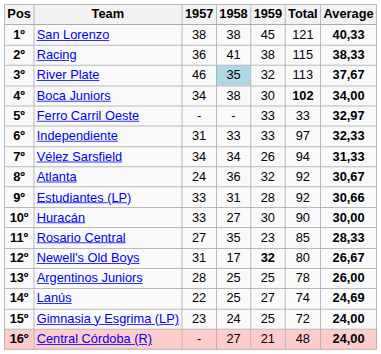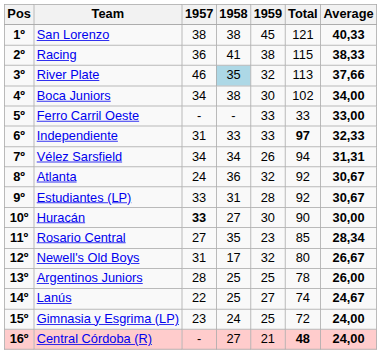 <table class="wikitable sortable">
 <tr>
 <th>Pos</th>
 <th>Team</th>
 <th>1957</th>
 <th>1958</th>
 <th>1959</th>
 <th>Total</th>
 <th>Average</th>
 </tr>
 <tr bgcolor=#EFEFEF>
 </tr>
 <tr align=center>
 <td><strong>1º</strong></td>
 <td style="text-align:left;"><a href='#'>San Lorenzo</a></td>
 <td>38</td>
 <td>38</td>
 <td>45</td>
 <td>121</td>
 <td><strong>40,33</strong></td>
 </tr>
 <tr align=center>
 <td><strong>2º</strong></td>
 <td style="text-align:left;"><a href='#'>Racing</a></td>
 <td>36</td>
 <td>41</td>
 <td>38</td>
 <td>115</td>
 <td><strong>38,33</strong></td>
 </tr>
 <tr align=center>
 <td><strong>3º</strong></td>
 <td style="text-align:left;"><a href='#'>River Plate</a></td>
 <td>46</td>
 <td style="background: lightblue;">35</td>
 <td>32</td>
 <td>113</td>
-<td><strong>37,67</strong></td>
+<td><strong>37,66</strong></td>
 </tr>
 <tr align=center>
 <td><strong>4º</strong></td>
 <td style="text-align:left;"><a href='#'>Boca Juniors</a></td>
 <td>34</td>
 <td>38</td>
 <td>30</td>
-<td><strong>102</strong></td>
+<td>102</td>
 <td><strong>34,00</strong></td>
 </tr>
 <tr align=center>
 <td><strong>5º</strong></td>
 <td style="text-align:left;"><a href='#'>Ferro Carril Oeste</a></td>
 <td>-</td>
 <td>-</td>
 <td>33</td>
 <td>33</td>
-<td><strong>32,97</strong></td>
+<td><strong>33,00</strong></td>
 </tr>
 <tr align=center>
 <td><strong>6º</strong></td>
 <td style="text-align:left;"><a href='#'>Independiente</a></td>
 <td>31</td>
 <td>33</td>
 <td>33</td>
-<td>97</td>
+<td><strong>97</strong></td>
 <td><strong>32,33</strong></td>
 </tr>
 <tr align=center>
 <td><strong>7º</strong></td>
 <td style="text-align:left;"><a href='#'>Vélez Sarsfield</a></td>
 <td>34</td>
 <td>34</td>
 <td>26</td>
 <td>94</td>
-<td><strong>31,33</strong></td>
+<td><strong>31,31</strong></td>
 </tr>
 <tr align=center>
 <td><strong>8º</strong></td>
 <td style="text-align:left;"><a href='#'>Atlanta</a></td>
 <td>24</td>
 <td>36</td>
 <td>32</td>
 <td>92</td>
 <td><strong>30,67</strong></td>
 </tr>
 <tr align=center>
 <td><strong>9º</strong></td>
 <td style="text-align:left;"><a href='#'>Estudiantes (LP)</a></td>
 <td>33</td>
 <td>31</td>
 <td>28</td>
 <td>92</td>
-<td><strong>30,66</strong></td>
+<td><strong>30,67</strong></td>
 </tr>
 <tr align=center>
 <td><strong>10º</strong></td>
 <td style="text-align:left;"><a href='#'>Huracán</a></td>
-<td>33</td>
+<td><strong>33</strong></td>
 <td>27</td>
 <td>30</td>
 <td>90</td>
 <td><strong>30,00</strong></td>
 </tr>
 <tr align=center>
 <td><strong>11º</strong></td>
 <td style="text-align:left;"><a href='#'>Rosario Central</a></td>
 <td>27</td>
 <td>35</td>
 <td>23</td>
 <td>85</td>
-<td><strong>28,33</strong></td>
+<td><strong>28,34</strong></td>
 </tr>
 <tr align=center>
 <td><strong>12º</strong></td>
 <td style="text-align:left;"><a href='#'>Newell's Old Boys</a></td>
 <td>31</td>
 <td>17</td>
-<td><strong>32</strong></td>
+<td>32</td>
 <td>80</td>
 <td><strong>26,67</strong></td>
 </tr>
 <tr align=center>
 <td><strong>13º</strong></td>
 <td style="text-align:left;"><a href='#'>Argentinos Juniors</a></td>
 <td>28</td>
 <td>25</td>
 <td>25</td>
 <td>78</td>
 <td><strong>26,00</strong></td>
 </tr>
 <tr align=center>
 <td><strong>14º</strong></td>
 <td style="text-align:left;"><a href='#'>Lanús</a></td>
 <td>22</td>
 <td>25</td>
 <td>27</td>
 <td>74</td>
-<td><strong>24,69</strong></td>
+<td><strong>24,67</strong></td>
 </tr>
 <tr align=center>
 <td><strong>15º</strong></td>
 <td style="text-align:left;"><a href='#'>Gimnasia y Esgrima (LP)</a></td>
 <td>23</td>
 <td>24</td>
 <td>25</td>
 <td>72</td>
 <td><strong>24,00</strong></td>
 </tr>
 <tr align=center bgcolor=#FFCCCC>
 <td><strong>16º</strong></td>
 <td style="text-align:left;"><a href='#'>Central Córdoba (R)</a></td>
 <td>-</td>
 <td>27</td>
 <td>21</td>
-<td>48</td>
+<td><strong>48</strong></td>
 <td><strong>24,00</strong></td>
 </tr>
 </table>
